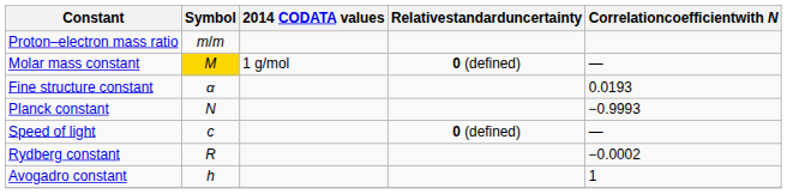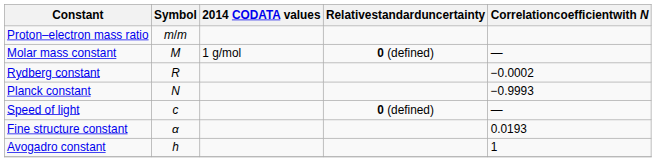 <table class="wikitable">
 <tr style="line-height:133%">
 <th>Constant</th>
 <th>Symbol</th>
 <th>2014 <a href='#'>CODATA</a> values</th>
 <th>Relativestandarduncertainty</th>
 <th>Correlationcoefficientwith <em>N</em></th>
 </tr>
 <tr>
 <td><a href='#'>Proton–electron mass ratio</a></td>
 <td align="center"><em>m</em>/<em>m</em></td>
 <td></td>
 <td align="center"></td>
 <td></td>
 </tr>
 <tr>
 <td><a href='#'>Molar mass constant</a></td>
-<td align="center" style="background: gold;"><em>M</em></td>
+<td align="center"><em>M</em></td>
 <td>1 g/mol</td>
 <td align="center"><strong>0</strong> (defined)</td>
 <td>—</td>
 </tr>
 <tr>
-<td><a href='#'>Fine structure constant</a></td>
-<td align="center"><em>α</em></td>
+<td><a href='#'>Rydberg constant</a></td>
+<td align="center"><em>R</em></td>
 <td></td>
 <td align="center"></td>
-<td>0.0193</td>
+<td>−0.0002</td>
 </tr>
 <tr>
 <td><a href='#'>Planck constant</a></td>
 <td align="center"><em>N</em></td>
 <td></td>
 <td align="center"></td>
 <td>−0.9993</td>
 </tr>
 <tr>
 <td><a href='#'>Speed of light</a></td>
 <td align="center"><em>c</em></td>
 <td></td>
 <td align="center"><strong>0</strong> (defined)</td>
 <td>—</td>
 </tr>
 <tr>
-<td><a href='#'>Rydberg constant</a></td>
-<td align="center"><em>R</em></td>
+<td><a href='#'>Fine structure constant</a></td>
+<td align="center"><em>α</em></td>
 <td></td>
 <td align="center"></td>
-<td>−0.0002</td>
+<td>0.0193</td>
 </tr>
 <tr>
 <td><a href='#'>Avogadro constant</a></td>
 <td align="center"><em>h</em></td>
 <td></td>
 <td align="center"></td>
 <td>1</td>
 </tr>
 <tr>
 </tr>
 </table>
